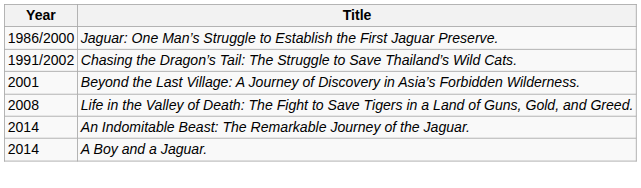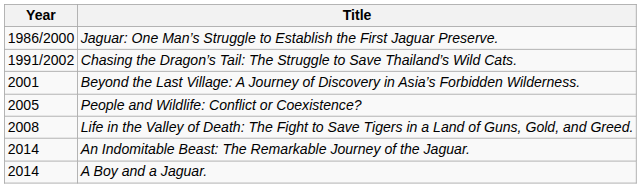 <table class=wikitable>
 <tr>
 <th>Year</th>
 <th>Title</th>
 </tr>
 <tr>
 <td>1986/2000</td>
 <td><em>Jaguar: One Man’s Struggle to Establish the First Jaguar Preserve.</em></td>
 </tr>
 <tr>
 <td>1991/2002</td>
 <td><em>Chasing the Dragon’s Tail: The Struggle to Save Thailand’s Wild Cats.</em></td>
 </tr>
 <tr>
 <td>2001</td>
 <td><em>Beyond the Last Village: A Journey of Discovery in Asia’s Forbidden Wilderness.</em></td>
 </tr>
 <tr>
+<td>2005</td>
+<td><em>People and Wildlife: Conflict or Coexistence?</em></td>
+</tr>
+<tr>
 <td>2008</td>
 <td><em>Life in the Valley of Death: The Fight to Save Tigers in a Land of Guns, Gold, and Greed.</em></td>
 </tr>
 <tr>
 <td>2014</td>
 <td><em>An Indomitable Beast: The Remarkable Journey of the Jaguar.</em></td>
 </tr>
 <tr>
 <td>2014</td>
 <td><em>A Boy and a Jaguar.</em></td>
 </tr>
 </table>
